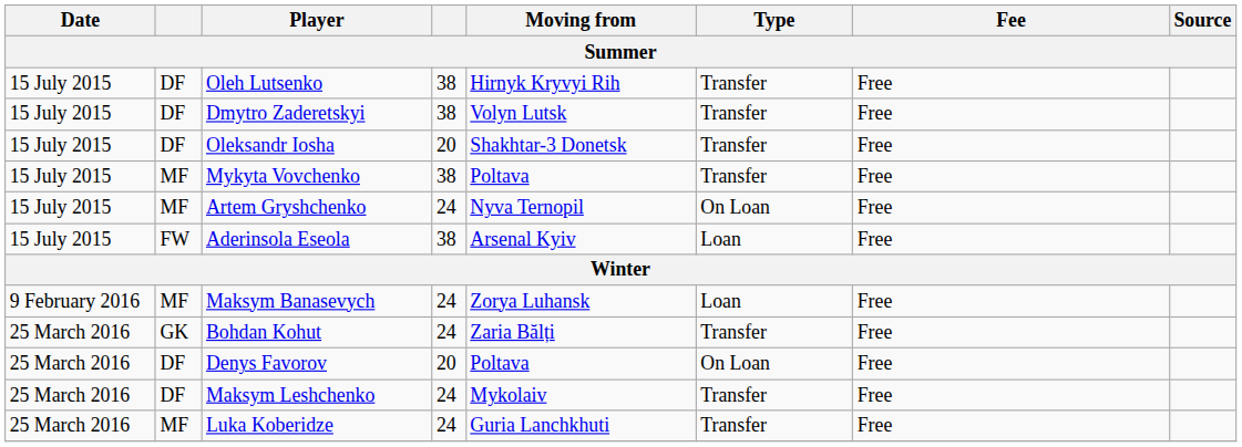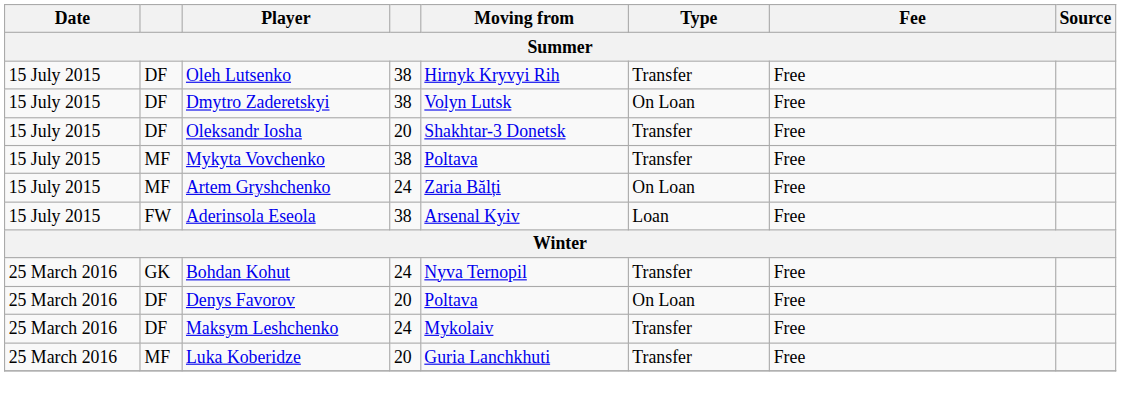 <table class="wikitable sortable">
 <tr>
 <th style="width:115px;">Date</th>
 <th style="width:30px;"></th>
 <th style="width:180px;">Player</th>
 <th style="width:20px;"></th>
 <th style="width:180px;">Moving from</th>
 <th style="width:120px;" class="unsortable">Type</th>
 <th style="width:250px;" class="unsortable">Fee</th>
 <th style="width:20px;">Source</th>
 </tr>
 <tr>
 <th colspan=8>Summer</th>
 </tr>
 <tr>
 <td>15 July 2015</td>
 <td>DF</td>
 <td> <a href='#'>Oleh Lutsenko</a></td>
 <td>38</td>
 <td> <a href='#'>Hirnyk Kryvyi Rih</a></td>
 <td>Transfer</td>
 <td>Free</td>
 <td></td>
 </tr>
 <tr>
 <td>15 July 2015</td>
 <td>DF</td>
 <td> <a href='#'>Dmytro Zaderetskyi</a></td>
 <td>38</td>
 <td> <a href='#'>Volyn Lutsk</a></td>
-<td>Transfer</td>
+<td>On Loan</td>
 <td>Free</td>
 <td></td>
 </tr>
 <tr>
 <td>15 July 2015</td>
 <td>DF</td>
 <td> <a href='#'>Oleksandr Iosha</a></td>
 <td>20</td>
 <td> <a href='#'>Shakhtar-3 Donetsk</a></td>
 <td>Transfer</td>
 <td>Free</td>
 <td></td>
 </tr>
 <tr>
 <td>15 July 2015</td>
 <td>MF</td>
 <td> <a href='#'>Mykyta Vovchenko</a></td>
 <td>38</td>
 <td> <a href='#'>Poltava</a></td>
 <td>Transfer</td>
 <td>Free</td>
 <td></td>
 </tr>
 <tr>
 <td>15 July 2015</td>
 <td>MF</td>
 <td> <a href='#'>Artem Gryshchenko</a></td>
 <td>24</td>
-<td> <a href='#'>Nyva Ternopil</a></td>
+<td> <a href='#'>Zaria Bălți</a></td>
 <td>On Loan</td>
 <td>Free</td>
 <td></td>
 </tr>
 <tr>
 <td>15 July 2015</td>
 <td>FW</td>
 <td> <a href='#'>Aderinsola Eseola</a></td>
 <td>38</td>
 <td> <a href='#'>Arsenal Kyiv</a></td>
 <td>Loan</td>
 <td>Free</td>
 <td></td>
 </tr>
 <tr>
 <th colspan=8>Winter</th>
 </tr>
 <tr>
-<td>9 February 2016</td>
-<td>MF</td>
-<td> <a href='#'>Maksym Banasevych</a></td>
-<td>24</td>
-<td> <a href='#'>Zorya Luhansk</a></td>
-<td>Loan</td>
-<td>Free</td>
-<td></td>
-</tr>
-<tr>
 <td>25 March 2016</td>
 <td>GK</td>
 <td> <a href='#'>Bohdan Kohut</a></td>
 <td>24</td>
-<td> <a href='#'>Zaria Bălți</a></td>
+<td> <a href='#'>Nyva Ternopil</a></td>
 <td>Transfer</td>
 <td>Free</td>
 <td></td>
 </tr>
 <tr>
 <td>25 March 2016</td>
 <td>DF</td>
 <td> <a href='#'>Denys Favorov</a></td>
 <td>20</td>
 <td> <a href='#'>Poltava</a></td>
 <td>On Loan</td>
 <td>Free</td>
 <td></td>
 </tr>
 <tr>
 <td>25 March 2016</td>
 <td>DF</td>
 <td> <a href='#'>Maksym Leshchenko</a></td>
 <td>24</td>
 <td> <a href='#'>Mykolaiv</a></td>
 <td>Transfer</td>
 <td>Free</td>
 <td></td>
 </tr>
 <tr>
 <td>25 March 2016</td>
 <td>MF</td>
 <td> <a href='#'>Luka Koberidze</a></td>
-<td>24</td>
+<td>20</td>
 <td> <a href='#'>Guria Lanchkhuti</a></td>
 <td>Transfer</td>
 <td>Free</td>
 <td></td>
 </tr>
 <tr>
 </tr>
 </table>
